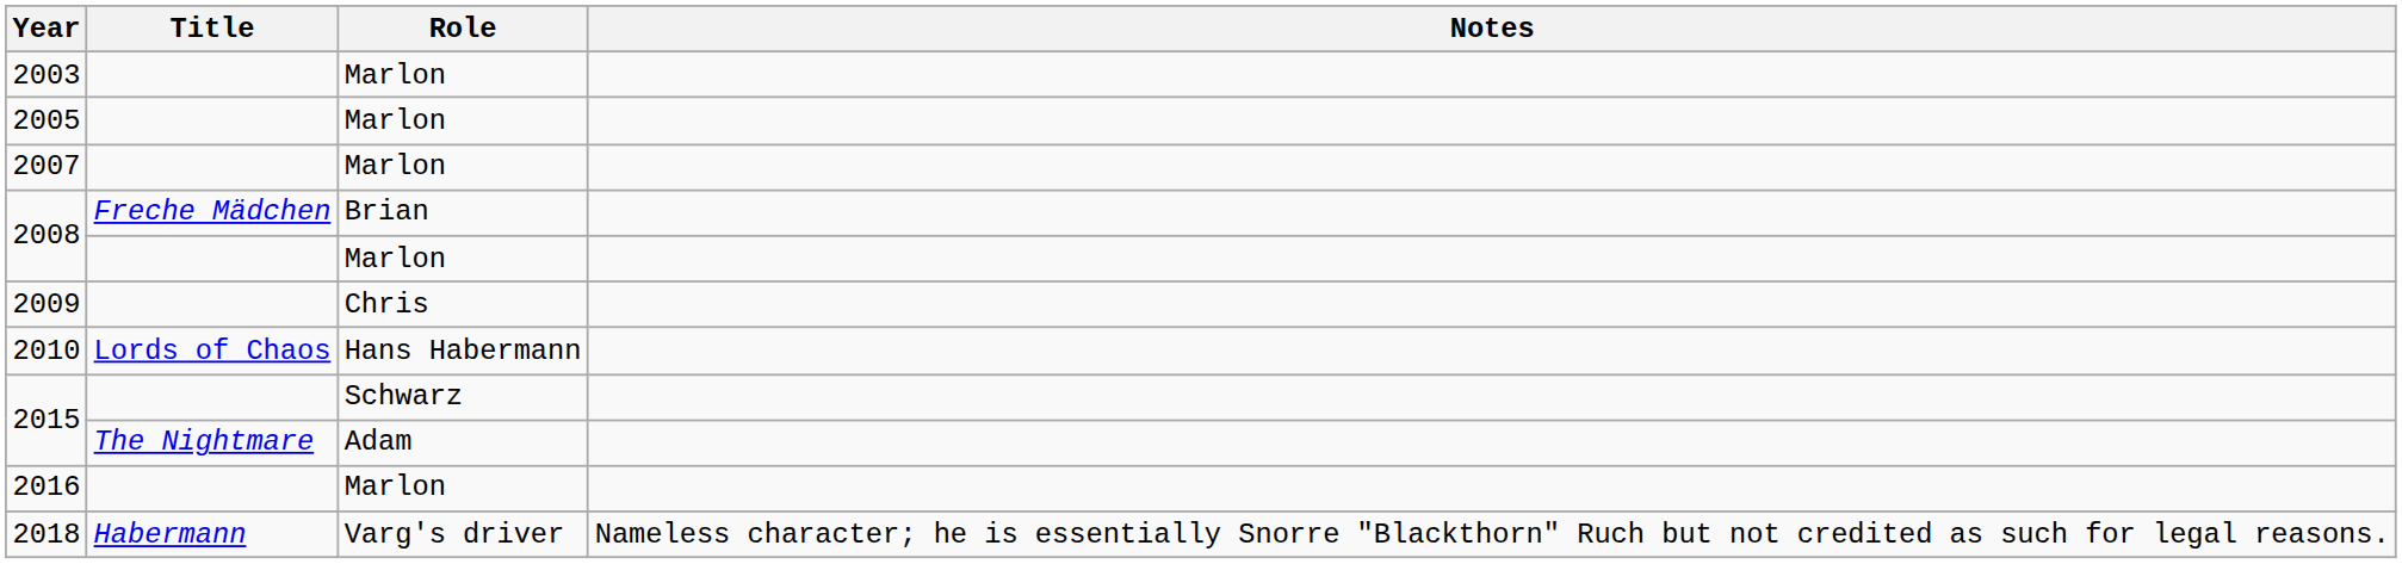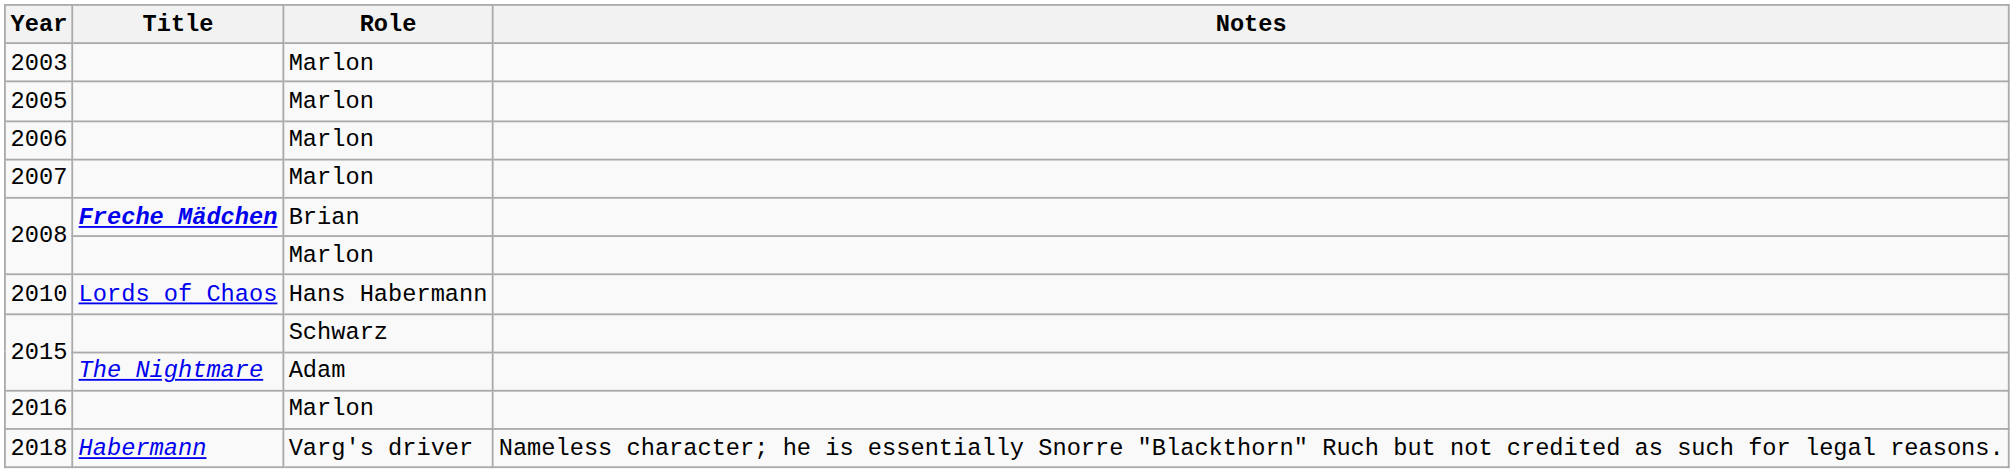 <table class="wikitable sortable">
 <tr>
 <th>Year</th>
 <th>Title</th>
 <th>Role</th>
 <th class="unsortable">Notes</th>
 </tr>
 <tr>
 <td>2003</td>
 <td><em></em></td>
 <td>Marlon</td>
 <td></td>
 </tr>
 <tr>
 <td>2005</td>
 <td><em></em></td>
 <td>Marlon</td>
 <td></td>
 </tr>
 <tr>
+<td>2006</td>
+<td><em></em></td>
+<td>Marlon</td>
+<td></td>
+</tr>
+<tr>
 <td>2007</td>
 <td><em></em></td>
 <td>Marlon</td>
 <td></td>
 </tr>
 <tr>
 <td rowspan=2>2008</td>
-<td><em><a href='#'>Freche Mädchen</a></em></td>
+<td><strong><em><a href='#'>Freche Mädchen</a></em></strong></td>
 <td>Brian</td>
 <td></td>
 </tr>
 <tr>
 <td><em></em></td>
 <td>Marlon</td>
-<td></td>
-</tr>
-<tr>
-<td>2009</td>
-<td><em></em></td>
-<td>Chris</td>
 <td></td>
 </tr>
 <tr>
 <td>2010</td>
 <td><a href='#'>Lords of Chaos</a></td>
 <td>Hans Habermann</td>
 <td></td>
 </tr>
 <tr>
 <td rowspan=2>2015</td>
 <td><em></em></td>
 <td>Schwarz</td>
 <td></td>
 </tr>
 <tr>
 <td><em><a href='#'>The Nightmare</a></em></td>
 <td>Adam</td>
 <td></td>
 </tr>
 <tr>
 <td>2016</td>
 <td><em></em></td>
 <td>Marlon</td>
 <td></td>
 </tr>
 <tr>
 <td>2018</td>
 <td><em><a href='#'>Habermann</a></em></td>
 <td>Varg's driver</td>
 <td>Nameless character; he is essentially Snorre "Blackthorn" Ruch but not credited as such for legal reasons.</td>
 </tr>
 </table>
